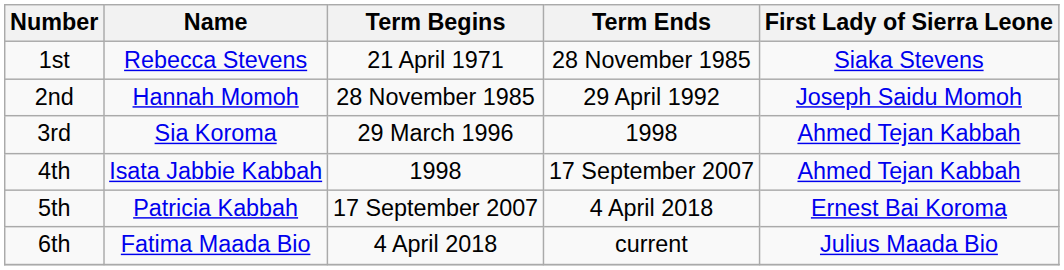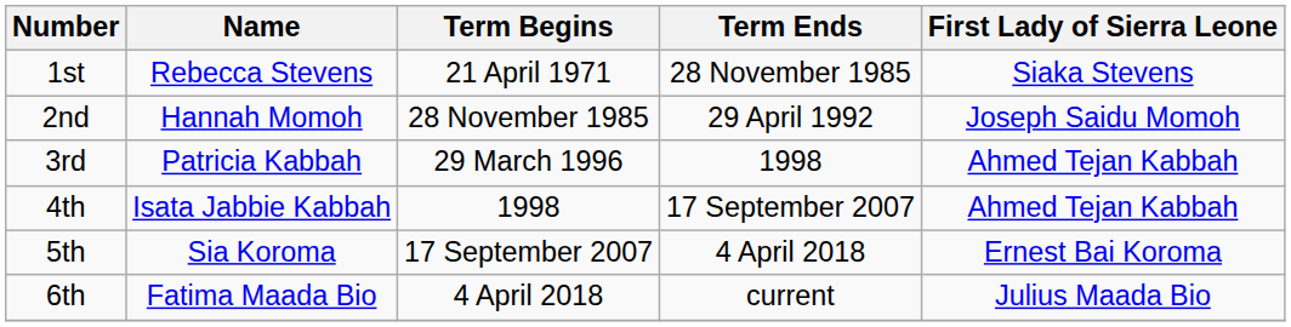 <table class="wikitable" style="text-align:center">
 <tr>
 <th>Number</th>
 <th>Name</th>
 <th>Term Begins</th>
 <th>Term Ends</th>
 <th>First Lady of Sierra Leone</th>
 </tr>
 <tr>
 <td>1st</td>
 <td><a href='#'>Rebecca Stevens</a></td>
 <td>21 April 1971</td>
 <td>28 November 1985</td>
 <td><a href='#'>Siaka Stevens</a></td>
 </tr>
 <tr>
 <td>2nd</td>
 <td><a href='#'>Hannah Momoh</a></td>
 <td>28 November 1985</td>
 <td>29 April 1992</td>
 <td><a href='#'>Joseph Saidu Momoh</a></td>
 </tr>
 <tr>
 <td>3rd</td>
-<td><a href='#'>Sia Koroma</a></td>
+<td><a href='#'>Patricia Kabbah</a></td>
 <td>29 March 1996</td>
 <td>1998</td>
 <td><a href='#'>Ahmed Tejan Kabbah</a></td>
 </tr>
 <tr>
 <td>4th</td>
 <td><a href='#'>Isata Jabbie Kabbah</a></td>
 <td>1998</td>
 <td>17 September 2007</td>
 <td><a href='#'>Ahmed Tejan Kabbah</a></td>
 </tr>
 <tr>
 <td>5th</td>
-<td><a href='#'>Patricia Kabbah</a></td>
+<td><a href='#'>Sia Koroma</a></td>
 <td>17 September 2007</td>
 <td>4 April 2018</td>
 <td><a href='#'>Ernest Bai Koroma</a></td>
 </tr>
 <tr>
 <td>6th</td>
 <td><a href='#'>Fatima Maada Bio</a></td>
 <td>4 April 2018</td>
 <td>current</td>
 <td><a href='#'>Julius Maada Bio</a></td>
 </tr>
 <tr>
 </tr>
 </table>
